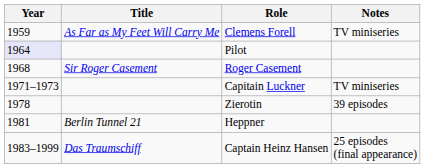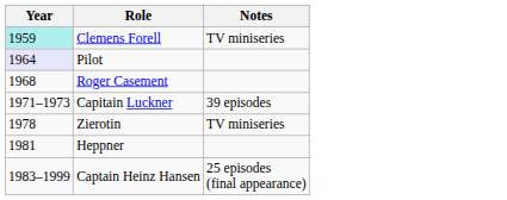 <table class="wikitable">
 <tr>
 <th>Year</th>
-<th>Title</th>
 <th>Role</th>
 <th>Notes</th>
 </tr>
 <tr>
-<td>1959</td>
-<td><em><a href='#'>As Far as My Feet Will Carry Me</a></em></td>
+<td style="background: paleturquoise;">1959</td>
 <td><a href='#'>Clemens Forell</a></td>
 <td>TV miniseries</td>
 </tr>
 <tr>
 <td style="background: lavender;">1964</td>
-<td><em></em></td>
 <td>Pilot</td>
 <td></td>
 </tr>
 <tr>
 <td>1968</td>
-<td><em><a href='#'>Sir Roger Casement</a></em></td>
 <td><a href='#'>Roger Casement</a></td>
 <td></td>
 </tr>
 <tr>
 <td>1971–1973</td>
-<td><em></em></td>
 <td>Capitain <a href='#'>Luckner</a></td>
+<td>39 episodes</td>
+</tr>
+<tr>
+<td>1978</td>
+<td>Zierotin</td>
 <td>TV miniseries</td>
 </tr>
 <tr>
-<td>1978</td>
-<td><em></em></td>
-<td>Zierotin</td>
-<td>39 episodes</td>
-</tr>
-<tr>
 <td>1981</td>
-<td><em>Berlin Tunnel 21</em></td>
 <td>Heppner</td>
 <td></td>
 </tr>
 <tr>
 <td>1983–1999</td>
-<td><em><a href='#'>Das Traumschiff</a></em></td>
 <td>Captain Heinz Hansen</td>
 <td>25 episodes<br>(final appearance)</td>
 </tr>
 </table>
